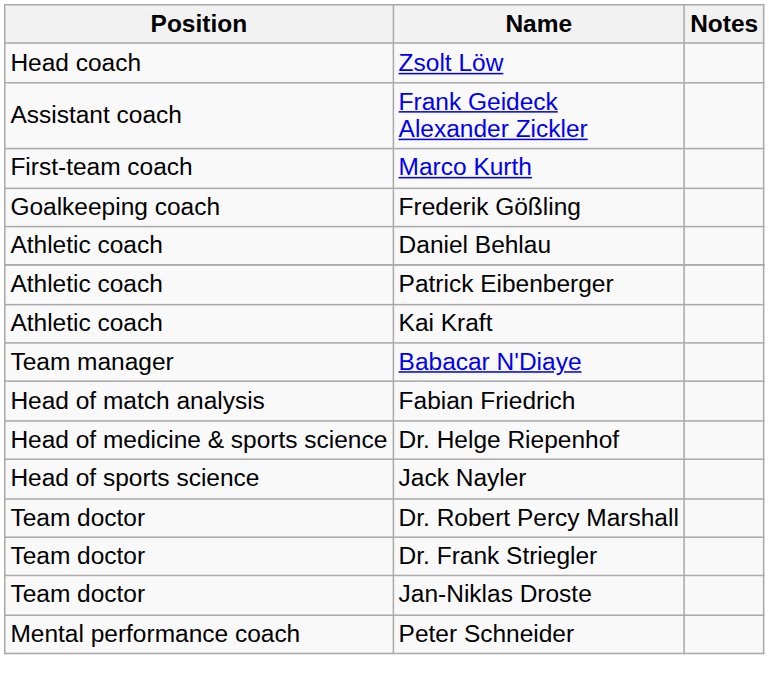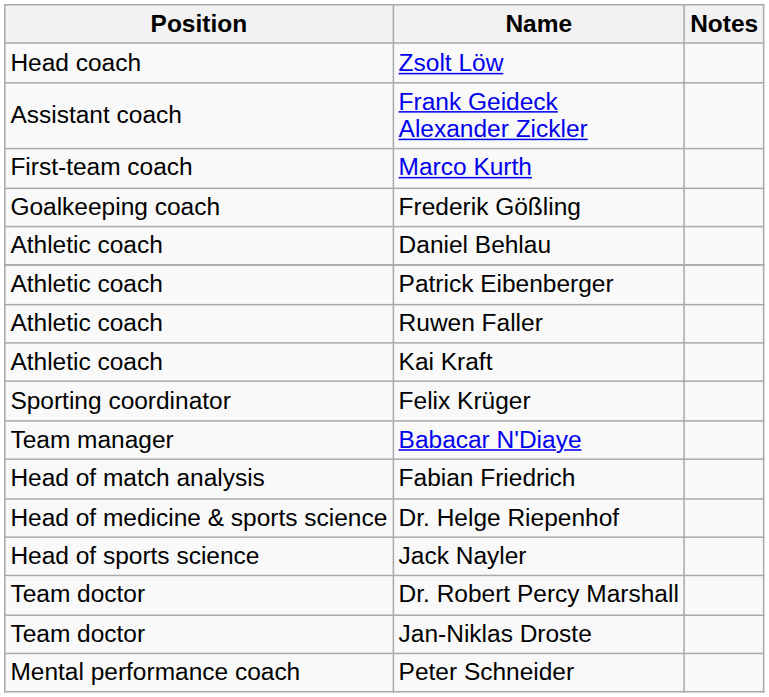 <table class="wikitable" style="text-align: center;">
 <tr>
 <th>Position</th>
 <th>Name</th>
 <th>Notes</th>
 </tr>
 <tr>
 <td align=left>Head coach</td>
 <td align=left> <a href='#'>Zsolt Löw</a></td>
 <td></td>
 </tr>
 <tr>
 <td align=left>Assistant coach</td>
 <td align=left> <a href='#'>Frank Geideck</a> <br>  <a href='#'>Alexander Zickler</a></td>
 <td></td>
 </tr>
 <tr>
 <td align=left>First-team coach</td>
 <td align=left> <a href='#'>Marco Kurth</a></td>
 <td></td>
 </tr>
 <tr>
 <td align=left>Goalkeeping coach</td>
 <td align=left> Frederik Gößling</td>
 <td></td>
 </tr>
 <tr>
 <td align=left>Athletic coach</td>
 <td align=left> Daniel Behlau</td>
 <td></td>
 </tr>
 <tr>
 </tr>
 <tr>
 <td align=left>Athletic coach</td>
 <td align=left> Patrick Eibenberger</td>
 <td></td>
 </tr>
 <tr>
 <td align=left>Athletic coach</td>
+<td align=left> Ruwen Faller</td>
+<td></td>
+</tr>
+<tr>
+<td align=left>Athletic coach</td>
 <td align=left> Kai Kraft</td>
+<td></td>
+</tr>
+<tr>
+<td align=left>Sporting coordinator</td>
+<td align=left> Felix Krüger</td>
 <td></td>
 </tr>
 <tr>
 <td align=left>Team manager</td>
 <td align=left> <a href='#'>Babacar N'Diaye</a></td>
 <td></td>
 </tr>
 <tr>
 <td align=left>Head of match analysis</td>
 <td align=left> Fabian Friedrich</td>
 <td></td>
 </tr>
 <tr>
 <td align=left>Head of medicine & sports science</td>
 <td align=left> Dr. Helge Riepenhof</td>
 <td></td>
 </tr>
 <tr>
 <td align=left>Head of sports science</td>
 <td align=left> Jack Nayler</td>
 <td></td>
 </tr>
 <tr>
 <td align=left>Team doctor</td>
 <td align=left> Dr. Robert Percy Marshall</td>
 <td></td>
 </tr>
 <tr>
 <td align=left>Team doctor</td>
-<td align=left> Dr. Frank Striegler</td>
-<td></td>
-</tr>
-<tr>
-<td align=left>Team doctor</td>
 <td align=left> Jan-Niklas Droste</td>
 <td></td>
 </tr>
 <tr>
 <td align=left>Mental performance coach</td>
 <td align=left> Peter Schneider</td>
 <td></td>
 </tr>
 </table>
